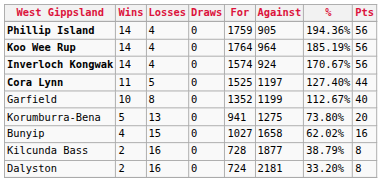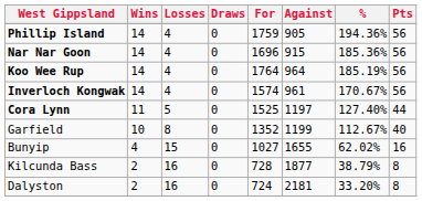 <table style="font-size: 85%; text-align: left;" class="wikitable">
 <tr>
 <th style="color:crimson">West Gippsland</th>
 <th style="color:crimson">Wins</th>
 <th style="color:crimson">Losses</th>
 <th style="color:crimson">Draws</th>
 <th style="color:crimson">For</th>
 <th style="color:crimson">Against</th>
 <th style="color:crimson">%</th>
 <th style="color:crimson">Pts</th>
 </tr>
 <tr>
 </tr>
 <tr>
 </tr>
 <tr>
 <td><strong>	Phillip Island	</strong></td>
 <td>14</td>
 <td>4</td>
 <td>0</td>
 <td>1759</td>
 <td>905</td>
 <td>194.36%</td>
 <td>56</td>
 </tr>
 <tr>
+<td><strong>	Nar Nar Goon	</strong></td>
+<td>14</td>
+<td>4</td>
+<td>0</td>
+<td>1696</td>
+<td>915</td>
+<td>185.36%</td>
+<td>56</td>
+</tr>
+<tr>
 <td><strong>	Koo Wee Rup	</strong></td>
 <td>14</td>
 <td>4</td>
 <td>0</td>
 <td>1764</td>
 <td>964</td>
 <td>185.19%</td>
 <td>56</td>
 </tr>
 <tr>
 <td><strong>	Inverloch Kongwak	</strong></td>
 <td>14</td>
 <td>4</td>
 <td>0</td>
 <td>1574</td>
-<td>924</td>
+<td>961</td>
 <td>170.67%</td>
 <td>56</td>
 </tr>
 <tr>
 <td><strong>	Cora Lynn	</strong></td>
 <td>11</td>
 <td>5</td>
 <td>0</td>
 <td>1525</td>
 <td>1197</td>
 <td>127.40%</td>
 <td>44</td>
 </tr>
 <tr>
 <td>Garfield</td>
 <td>10</td>
 <td>8</td>
 <td>0</td>
 <td>1352</td>
 <td>1199</td>
 <td>112.67%</td>
 <td>40</td>
 </tr>
 <tr>
-<td>Korumburra-Bena</td>
-<td>5</td>
-<td>13</td>
-<td>0</td>
-<td>941</td>
-<td>1275</td>
-<td>73.80%</td>
-<td>20</td>
-</tr>
-<tr>
 <td>Bunyip</td>
 <td>4</td>
 <td>15</td>
 <td>0</td>
 <td>1027</td>
-<td>1658</td>
+<td>1655</td>
 <td>62.02%</td>
 <td>16</td>
 </tr>
 <tr>
 <td>Kilcunda Bass</td>
 <td>2</td>
 <td>16</td>
 <td>0</td>
 <td>728</td>
 <td>1877</td>
 <td>38.79%</td>
 <td>8</td>
 </tr>
 <tr>
 <td>Dalyston</td>
 <td>2</td>
 <td>16</td>
 <td>0</td>
 <td>724</td>
 <td>2181</td>
 <td>33.20%</td>
 <td>8</td>
 </tr>
 <tr>
 </tr>
 </table>
